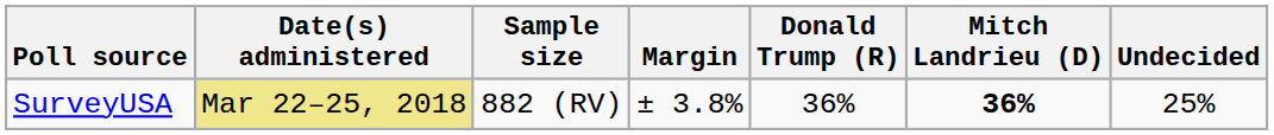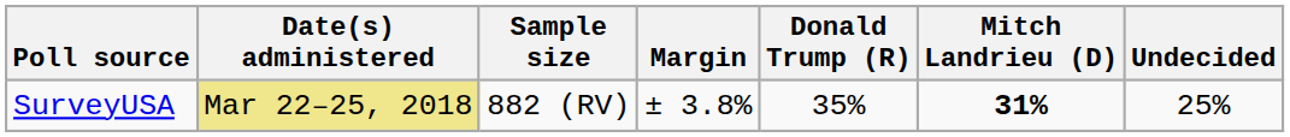 <table class="wikitable" style="font-size:90%;text-align:center;">
 <tr valign=bottom style="font-size:90%;">
 <th>Poll source</th>
 <th>Date(s)<br>administered</th>
 <th>Sample<br>size</th>
 <th>Margin<br></th>
 <th>Donald<br>Trump (R)</th>
 <th>Mitch<br>Landrieu (D)</th>
 <th>Undecided</th>
 </tr>
 <tr>
 <td style="text-align:left;"><a href='#'>SurveyUSA</a></td>
 <td style="background: khaki;">Mar 22–25, 2018</td>
 <td>882 (RV)</td>
 <td>± 3.8%</td>
-<td>36%</td>
-<td><strong>36%</strong></td>
+<td>35%</td>
+<td><strong>31%</strong></td>
 <td>25%</td>
 </tr>
 </table>
